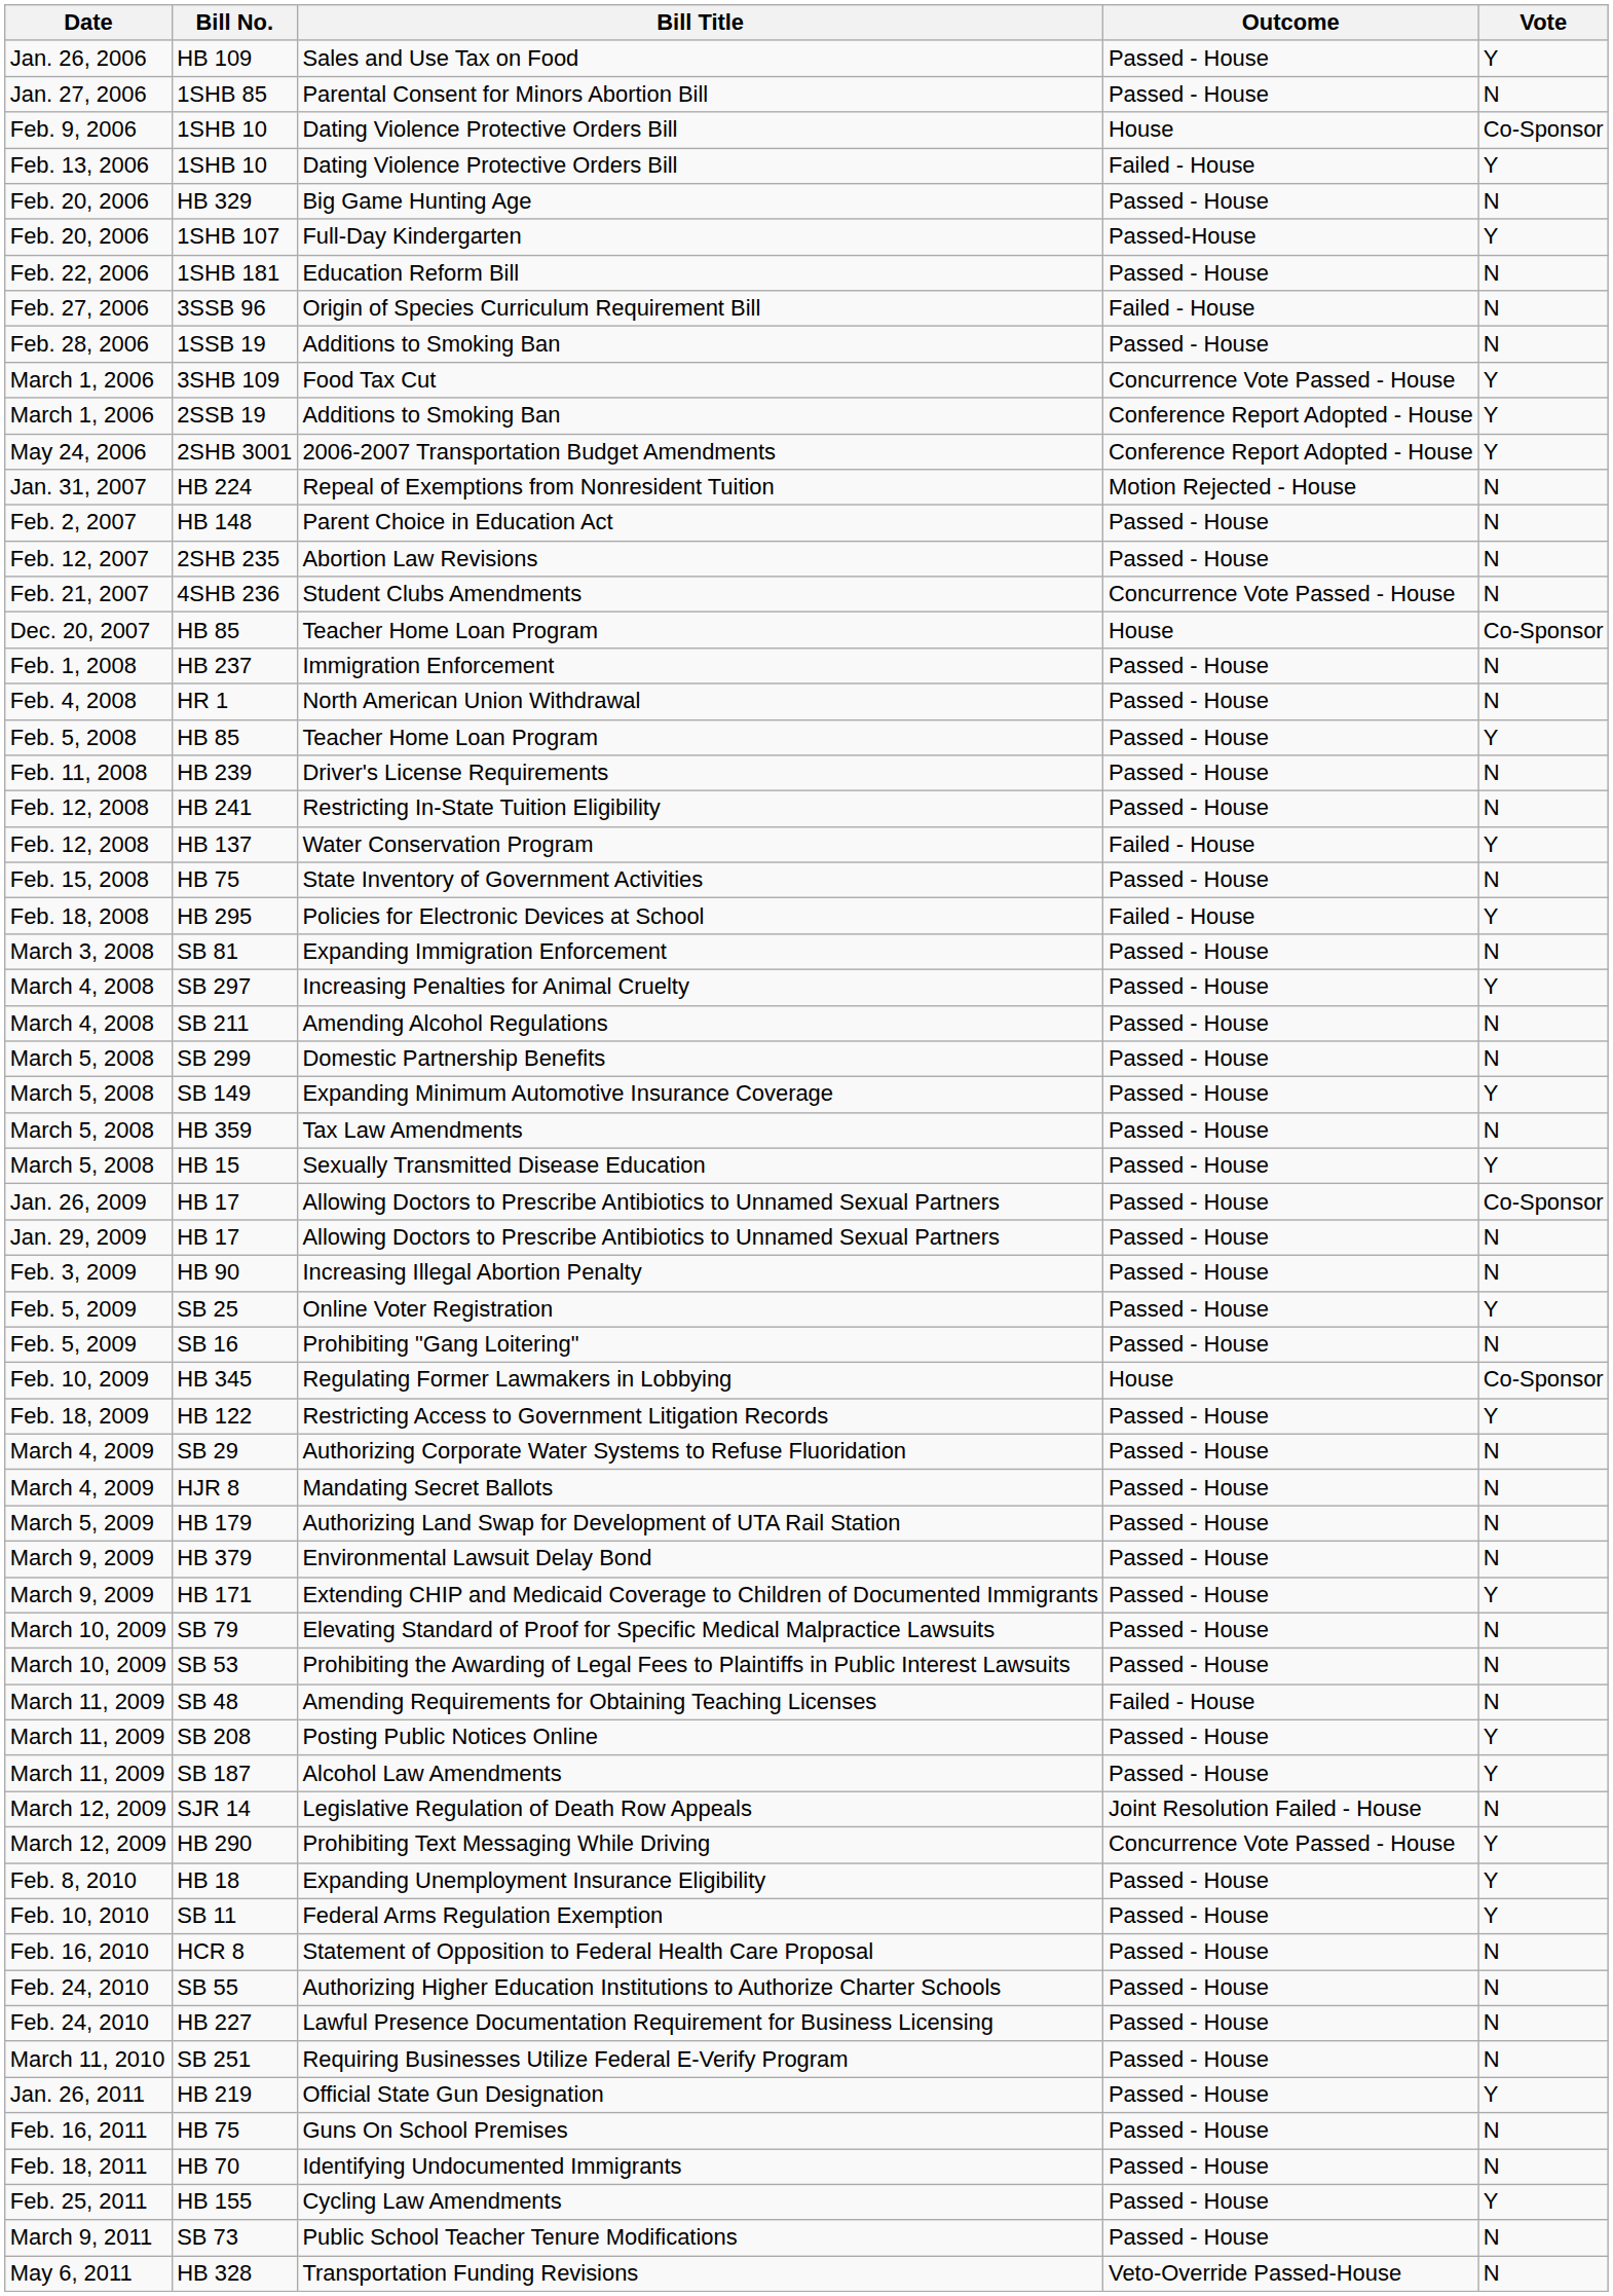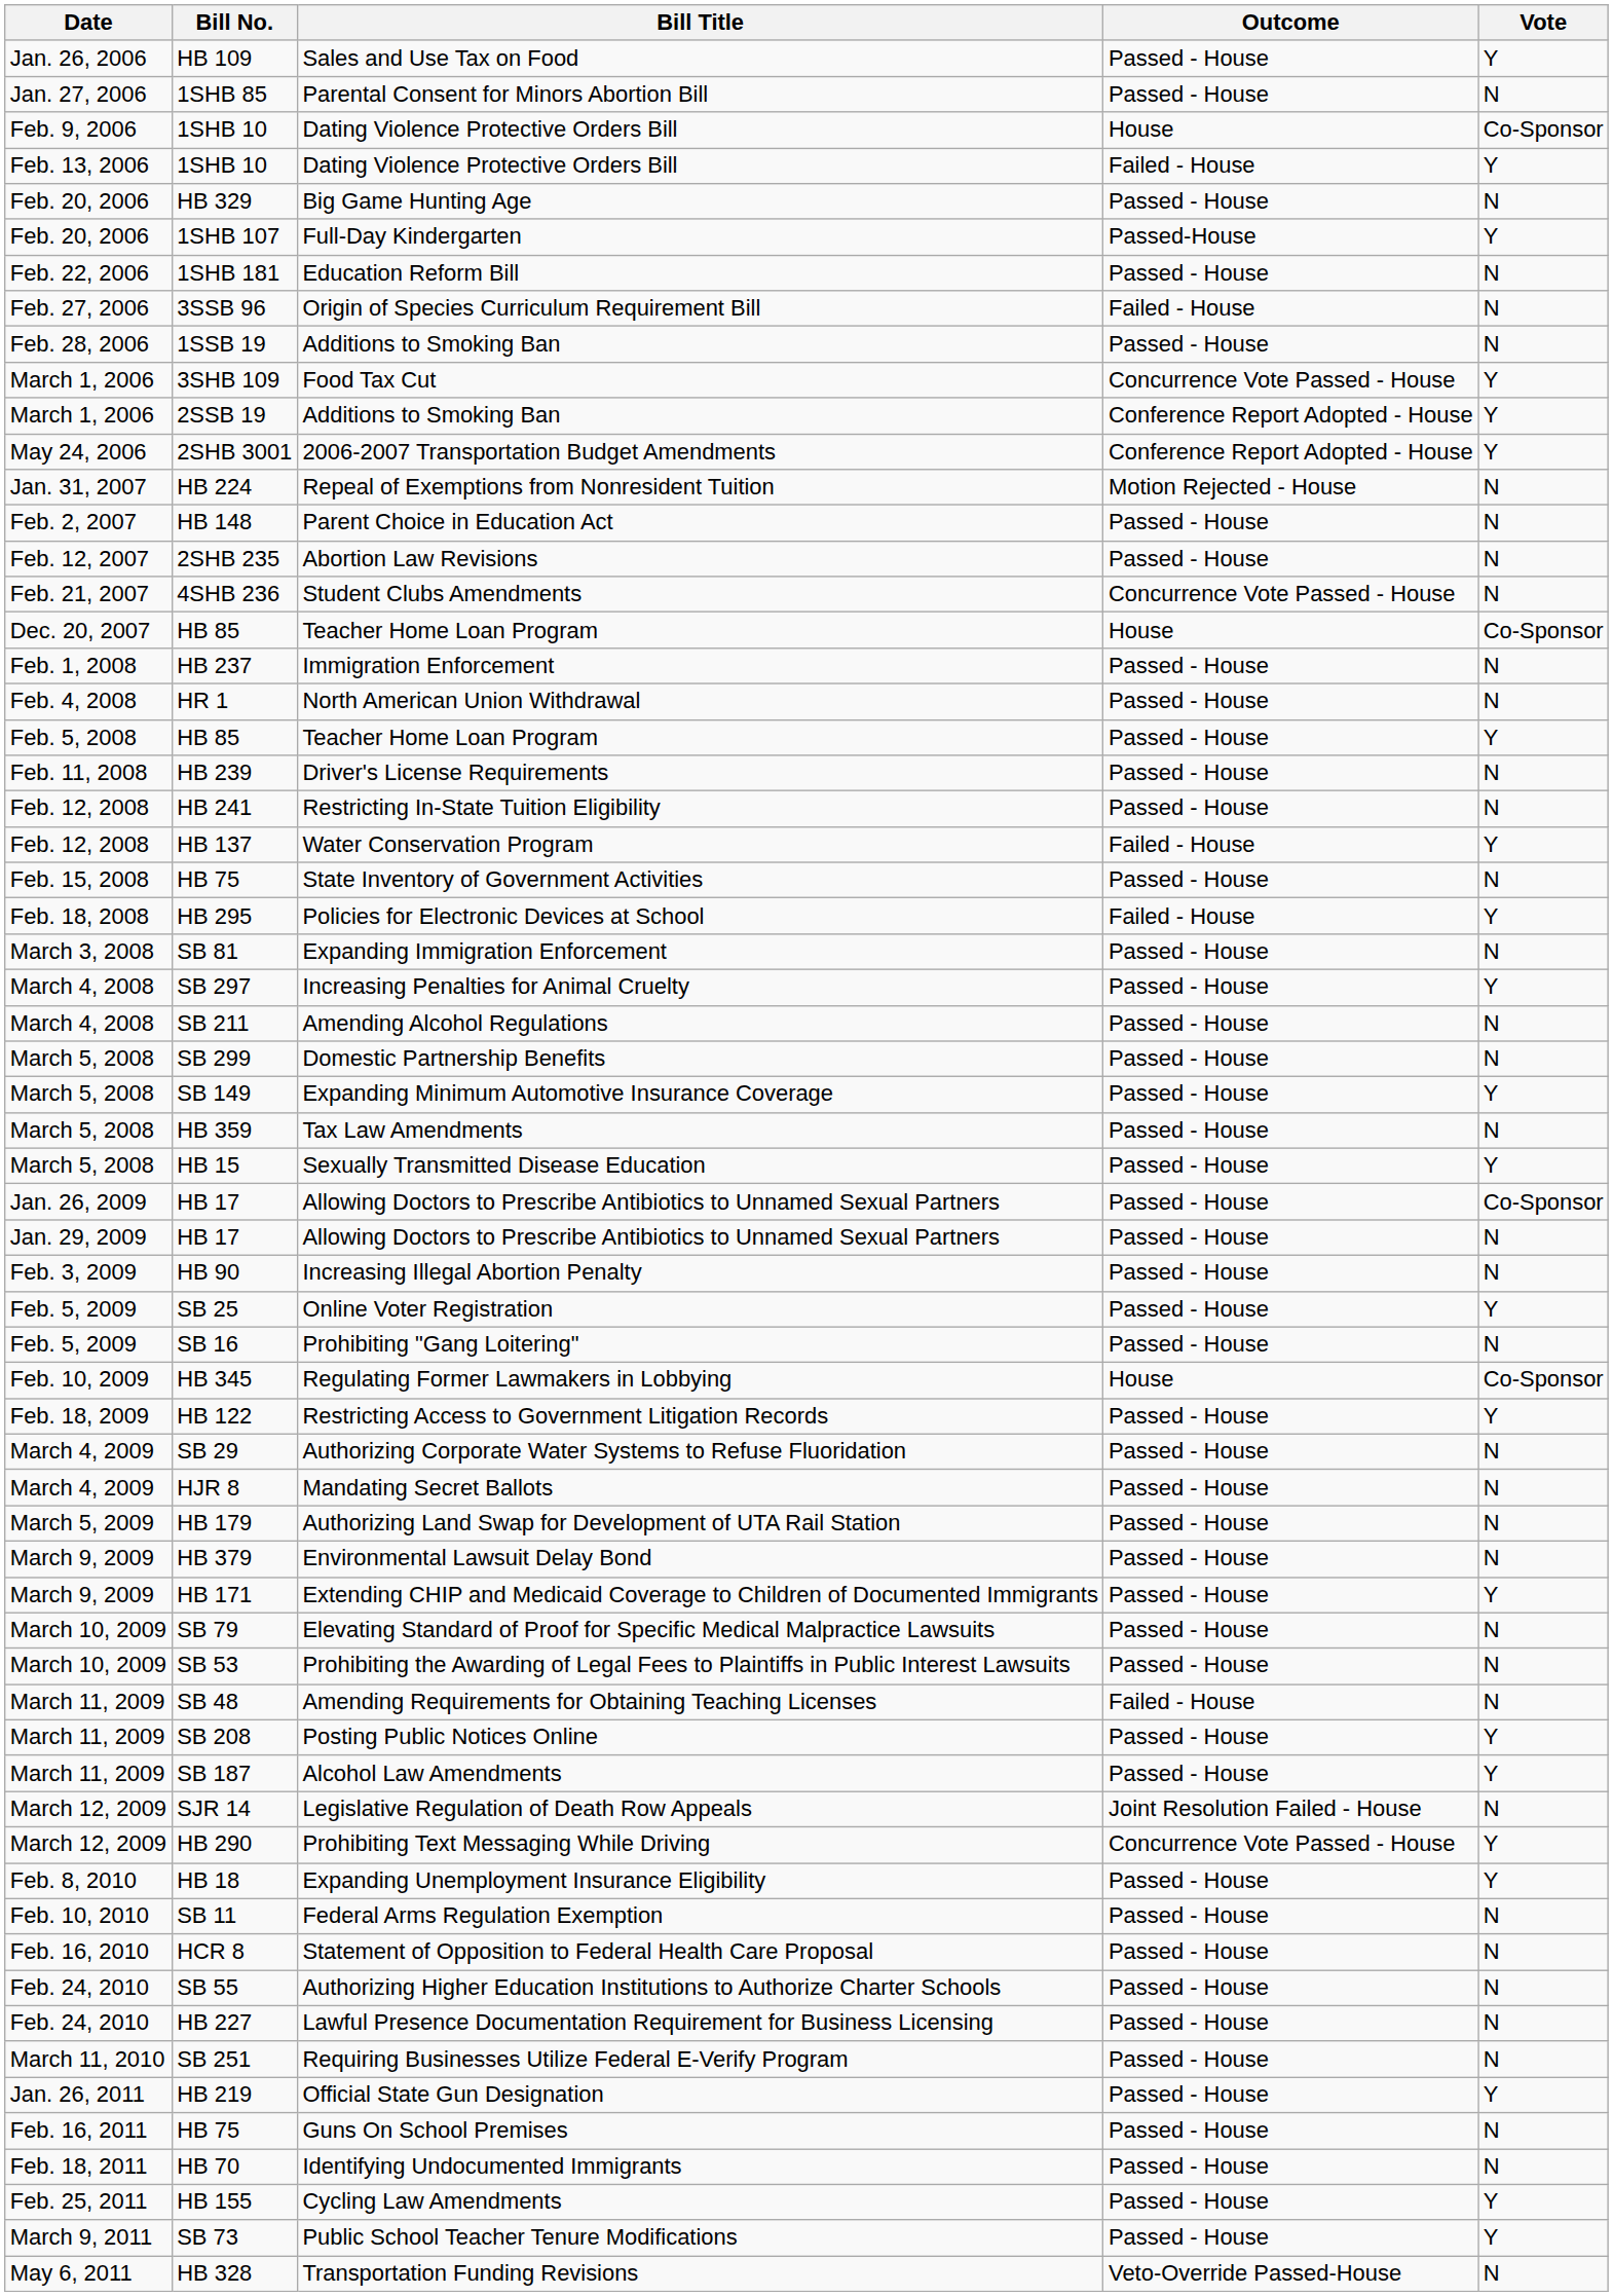 <table class="wikitable">
 <tr>
 <th>Date</th>
 <th>Bill No.</th>
 <th>Bill Title</th>
 <th>Outcome</th>
 <th>Vote</th>
 </tr>
 <tr>
 <td>Jan. 26, 2006</td>
 <td>HB 109</td>
 <td>Sales and Use Tax on Food</td>
 <td>Passed - House</td>
 <td>Y</td>
 </tr>
 <tr>
 <td>Jan. 27, 2006</td>
 <td>1SHB 85</td>
 <td>Parental Consent for Minors Abortion Bill</td>
 <td>Passed - House</td>
 <td>N</td>
 </tr>
 <tr>
 <td>Feb. 9, 2006</td>
 <td>1SHB 10</td>
 <td>Dating Violence Protective Orders Bill</td>
 <td>House</td>
 <td>Co-Sponsor</td>
 </tr>
 <tr>
 <td>Feb. 13, 2006</td>
 <td>1SHB 10</td>
 <td>Dating Violence Protective Orders Bill</td>
 <td>Failed - House</td>
 <td>Y</td>
 </tr>
 <tr>
 <td>Feb. 20, 2006</td>
 <td>HB 329</td>
 <td>Big Game Hunting Age</td>
 <td>Passed - House</td>
 <td>N</td>
 </tr>
 <tr>
 <td>Feb. 20, 2006</td>
 <td>1SHB 107</td>
 <td>Full-Day Kindergarten</td>
 <td>Passed-House</td>
 <td>Y</td>
 </tr>
 <tr>
 <td>Feb. 22, 2006</td>
 <td>1SHB 181</td>
 <td>Education Reform Bill</td>
 <td>Passed - House</td>
 <td>N</td>
 </tr>
 <tr>
 <td>Feb. 27, 2006</td>
 <td>3SSB 96</td>
 <td>Origin of Species Curriculum Requirement Bill</td>
 <td>Failed - House</td>
 <td>N</td>
 </tr>
 <tr>
 <td>Feb. 28, 2006</td>
 <td>1SSB 19</td>
 <td>Additions to Smoking Ban</td>
 <td>Passed - House</td>
 <td>N</td>
 </tr>
 <tr>
 <td>March 1, 2006</td>
 <td>3SHB 109</td>
 <td>Food Tax Cut</td>
 <td>Concurrence Vote Passed - House</td>
 <td>Y</td>
 </tr>
 <tr>
 <td>March 1, 2006</td>
 <td>2SSB 19</td>
 <td>Additions to Smoking Ban</td>
 <td>Conference Report Adopted - House</td>
 <td>Y</td>
 </tr>
 <tr>
 <td>May 24, 2006</td>
 <td>2SHB 3001</td>
 <td>2006-2007 Transportation Budget Amendments</td>
 <td>Conference Report Adopted - House</td>
 <td>Y</td>
 </tr>
 <tr>
 <td>Jan. 31, 2007</td>
 <td>HB 224</td>
 <td>Repeal of Exemptions from Nonresident Tuition</td>
 <td>Motion Rejected - House</td>
 <td>N</td>
 </tr>
 <tr>
 <td>Feb. 2, 2007</td>
 <td>HB 148</td>
 <td>Parent Choice in Education Act</td>
 <td>Passed - House</td>
 <td>N</td>
 </tr>
 <tr>
 <td>Feb. 12, 2007</td>
 <td>2SHB 235</td>
 <td>Abortion Law Revisions</td>
 <td>Passed - House</td>
 <td>N</td>
 </tr>
 <tr>
 <td>Feb. 21, 2007</td>
 <td>4SHB 236</td>
 <td>Student Clubs Amendments</td>
 <td>Concurrence Vote Passed - House</td>
 <td>N</td>
 </tr>
 <tr>
 <td>Dec. 20, 2007</td>
 <td>HB 85</td>
 <td>Teacher Home Loan Program</td>
 <td>House</td>
 <td>Co-Sponsor</td>
 </tr>
 <tr>
 <td>Feb. 1, 2008</td>
 <td>HB 237</td>
 <td>Immigration Enforcement</td>
 <td>Passed - House</td>
 <td>N</td>
 </tr>
 <tr>
 <td>Feb. 4, 2008</td>
 <td>HR 1</td>
 <td>North American Union Withdrawal</td>
 <td>Passed - House</td>
 <td>N</td>
 </tr>
 <tr>
 <td>Feb. 5, 2008</td>
 <td>HB 85</td>
 <td>Teacher Home Loan Program</td>
 <td>Passed - House</td>
 <td>Y</td>
 </tr>
 <tr>
 <td>Feb. 11, 2008</td>
 <td>HB 239</td>
 <td>Driver's License Requirements</td>
 <td>Passed - House</td>
 <td>N</td>
 </tr>
 <tr>
 <td>Feb. 12, 2008</td>
 <td>HB 241</td>
 <td>Restricting In-State Tuition Eligibility</td>
 <td>Passed - House</td>
 <td>N</td>
 </tr>
 <tr>
 <td>Feb. 12, 2008</td>
 <td>HB 137</td>
 <td>Water Conservation Program</td>
 <td>Failed - House</td>
 <td>Y</td>
 </tr>
 <tr>
 <td>Feb. 15, 2008</td>
 <td>HB 75</td>
 <td>State Inventory of Government Activities</td>
 <td>Passed - House</td>
 <td>N</td>
 </tr>
 <tr>
 <td>Feb. 18, 2008</td>
 <td>HB 295</td>
 <td>Policies for Electronic Devices at School</td>
 <td>Failed - House</td>
 <td>Y</td>
 </tr>
 <tr>
 <td>March 3, 2008</td>
 <td>SB 81</td>
 <td>Expanding Immigration Enforcement</td>
 <td>Passed - House</td>
 <td>N</td>
 </tr>
 <tr>
 <td>March 4, 2008</td>
 <td>SB 297</td>
 <td>Increasing Penalties for Animal Cruelty</td>
 <td>Passed - House</td>
 <td>Y</td>
 </tr>
 <tr>
 <td>March 4, 2008</td>
 <td>SB 211</td>
 <td>Amending Alcohol Regulations</td>
 <td>Passed - House</td>
 <td>N</td>
 </tr>
 <tr>
 <td>March 5, 2008</td>
 <td>SB 299</td>
 <td>Domestic Partnership Benefits</td>
 <td>Passed - House</td>
 <td>N</td>
 </tr>
 <tr>
 <td>March 5, 2008</td>
 <td>SB 149</td>
 <td>Expanding Minimum Automotive Insurance Coverage</td>
 <td>Passed - House</td>
 <td>Y</td>
 </tr>
 <tr>
 <td>March 5, 2008</td>
 <td>HB 359</td>
 <td>Tax Law Amendments</td>
 <td>Passed - House</td>
 <td>N</td>
 </tr>
 <tr>
 <td>March 5, 2008</td>
 <td>HB 15</td>
 <td>Sexually Transmitted Disease Education</td>
 <td>Passed - House</td>
 <td>Y</td>
 </tr>
 <tr>
 <td>Jan. 26, 2009</td>
 <td>HB 17</td>
 <td>Allowing Doctors to Prescribe Antibiotics to Unnamed Sexual Partners</td>
 <td>Passed - House</td>
 <td>Co-Sponsor</td>
 </tr>
 <tr>
 <td>Jan. 29, 2009</td>
 <td>HB 17</td>
 <td>Allowing Doctors to Prescribe Antibiotics to Unnamed Sexual Partners</td>
 <td>Passed - House</td>
 <td>N</td>
 </tr>
 <tr>
 <td>Feb. 3, 2009</td>
 <td>HB 90</td>
 <td>Increasing Illegal Abortion Penalty</td>
 <td>Passed - House</td>
 <td>N</td>
 </tr>
 <tr>
 <td>Feb. 5, 2009</td>
 <td>SB 25</td>
 <td>Online Voter Registration</td>
 <td>Passed - House</td>
 <td>Y</td>
 </tr>
 <tr>
 <td>Feb. 5, 2009</td>
 <td>SB 16</td>
 <td>Prohibiting "Gang Loitering"</td>
 <td>Passed - House</td>
 <td>N</td>
 </tr>
 <tr>
 <td>Feb. 10, 2009</td>
 <td>HB 345</td>
 <td>Regulating Former Lawmakers in Lobbying</td>
 <td>House</td>
 <td>Co-Sponsor</td>
 </tr>
 <tr>
 <td>Feb. 18, 2009</td>
 <td>HB 122</td>
 <td>Restricting Access to Government Litigation Records</td>
 <td>Passed - House</td>
 <td>Y</td>
 </tr>
 <tr>
 <td>March 4, 2009</td>
 <td>SB 29</td>
 <td>Authorizing Corporate Water Systems to Refuse Fluoridation</td>
 <td>Passed - House</td>
 <td>N</td>
 </tr>
 <tr>
 <td>March 4, 2009</td>
 <td>HJR 8</td>
 <td>Mandating Secret Ballots</td>
 <td>Passed - House</td>
 <td>N</td>
 </tr>
 <tr>
 <td>March 5, 2009</td>
 <td>HB 179</td>
 <td>Authorizing Land Swap for Development of UTA Rail Station</td>
 <td>Passed - House</td>
 <td>N</td>
 </tr>
 <tr>
 <td>March 9, 2009</td>
 <td>HB 379</td>
 <td>Environmental Lawsuit Delay Bond</td>
 <td>Passed - House</td>
 <td>N</td>
 </tr>
 <tr>
 <td>March 9, 2009</td>
 <td>HB 171</td>
 <td>Extending CHIP and Medicaid Coverage to Children of Documented Immigrants</td>
 <td>Passed - House</td>
 <td>Y</td>
 </tr>
 <tr>
 <td>March 10, 2009</td>
 <td>SB 79</td>
 <td>Elevating Standard of Proof for Specific Medical Malpractice Lawsuits</td>
 <td>Passed - House</td>
 <td>N</td>
 </tr>
 <tr>
 <td>March 10, 2009</td>
 <td>SB 53</td>
 <td>Prohibiting the Awarding of Legal Fees to Plaintiffs in Public Interest Lawsuits</td>
 <td>Passed - House</td>
 <td>N</td>
 </tr>
 <tr>
 <td>March 11, 2009</td>
 <td>SB 48</td>
 <td>Amending Requirements for Obtaining Teaching Licenses</td>
 <td>Failed - House</td>
 <td>N</td>
 </tr>
 <tr>
 <td>March 11, 2009</td>
 <td>SB 208</td>
 <td>Posting Public Notices Online</td>
 <td>Passed - House</td>
 <td>Y</td>
 </tr>
 <tr>
 <td>March 11, 2009</td>
 <td>SB 187</td>
 <td>Alcohol Law Amendments</td>
 <td>Passed - House</td>
 <td>Y</td>
 </tr>
 <tr>
 <td>March 12, 2009</td>
 <td>SJR 14</td>
 <td>Legislative Regulation of Death Row Appeals</td>
 <td>Joint Resolution Failed - House</td>
 <td>N</td>
 </tr>
 <tr>
 <td>March 12, 2009</td>
 <td>HB 290</td>
 <td>Prohibiting Text Messaging While Driving</td>
 <td>Concurrence Vote Passed - House</td>
 <td>Y</td>
 </tr>
 <tr>
 <td>Feb. 8, 2010</td>
 <td>HB 18</td>
 <td>Expanding Unemployment Insurance Eligibility</td>
 <td>Passed - House</td>
 <td>Y</td>
 </tr>
 <tr>
 <td>Feb. 10, 2010</td>
 <td>SB 11</td>
 <td>Federal Arms Regulation Exemption</td>
 <td>Passed - House</td>
-<td>Y</td>
+<td>N</td>
 </tr>
 <tr>
 <td>Feb. 16, 2010</td>
 <td>HCR 8</td>
 <td>Statement of Opposition to Federal Health Care Proposal</td>
 <td>Passed - House</td>
 <td>N</td>
 </tr>
 <tr>
 <td>Feb. 24, 2010</td>
 <td>SB 55</td>
 <td>Authorizing Higher Education Institutions to Authorize Charter Schools</td>
 <td>Passed - House</td>
 <td>N</td>
 </tr>
 <tr>
 <td>Feb. 24, 2010</td>
 <td>HB 227</td>
 <td>Lawful Presence Documentation Requirement for Business Licensing</td>
 <td>Passed - House</td>
 <td>N</td>
 </tr>
 <tr>
 <td>March 11, 2010</td>
 <td>SB 251</td>
 <td>Requiring Businesses Utilize Federal E-Verify Program</td>
 <td>Passed - House</td>
 <td>N</td>
 </tr>
 <tr>
 <td>Jan. 26, 2011</td>
 <td>HB 219</td>
 <td>Official State Gun Designation</td>
 <td>Passed - House</td>
 <td>Y</td>
 </tr>
 <tr>
 <td>Feb. 16, 2011</td>
 <td>HB 75</td>
 <td>Guns On School Premises</td>
 <td>Passed - House</td>
 <td>N</td>
 </tr>
 <tr>
 <td>Feb. 18, 2011</td>
 <td>HB 70</td>
 <td>Identifying Undocumented Immigrants</td>
 <td>Passed - House</td>
 <td>N</td>
 </tr>
 <tr>
 <td>Feb. 25, 2011</td>
 <td>HB 155</td>
 <td>Cycling Law Amendments</td>
 <td>Passed - House</td>
 <td>Y</td>
 </tr>
 <tr>
 <td>March 9, 2011</td>
 <td>SB 73</td>
 <td>Public School Teacher Tenure Modifications</td>
 <td>Passed - House</td>
-<td>N</td>
+<td>Y</td>
 </tr>
 <tr>
 <td>May 6, 2011</td>
 <td>HB 328</td>
 <td>Transportation Funding Revisions</td>
 <td>Veto-Override Passed-House</td>
 <td>N</td>
 </tr>
 </table>
